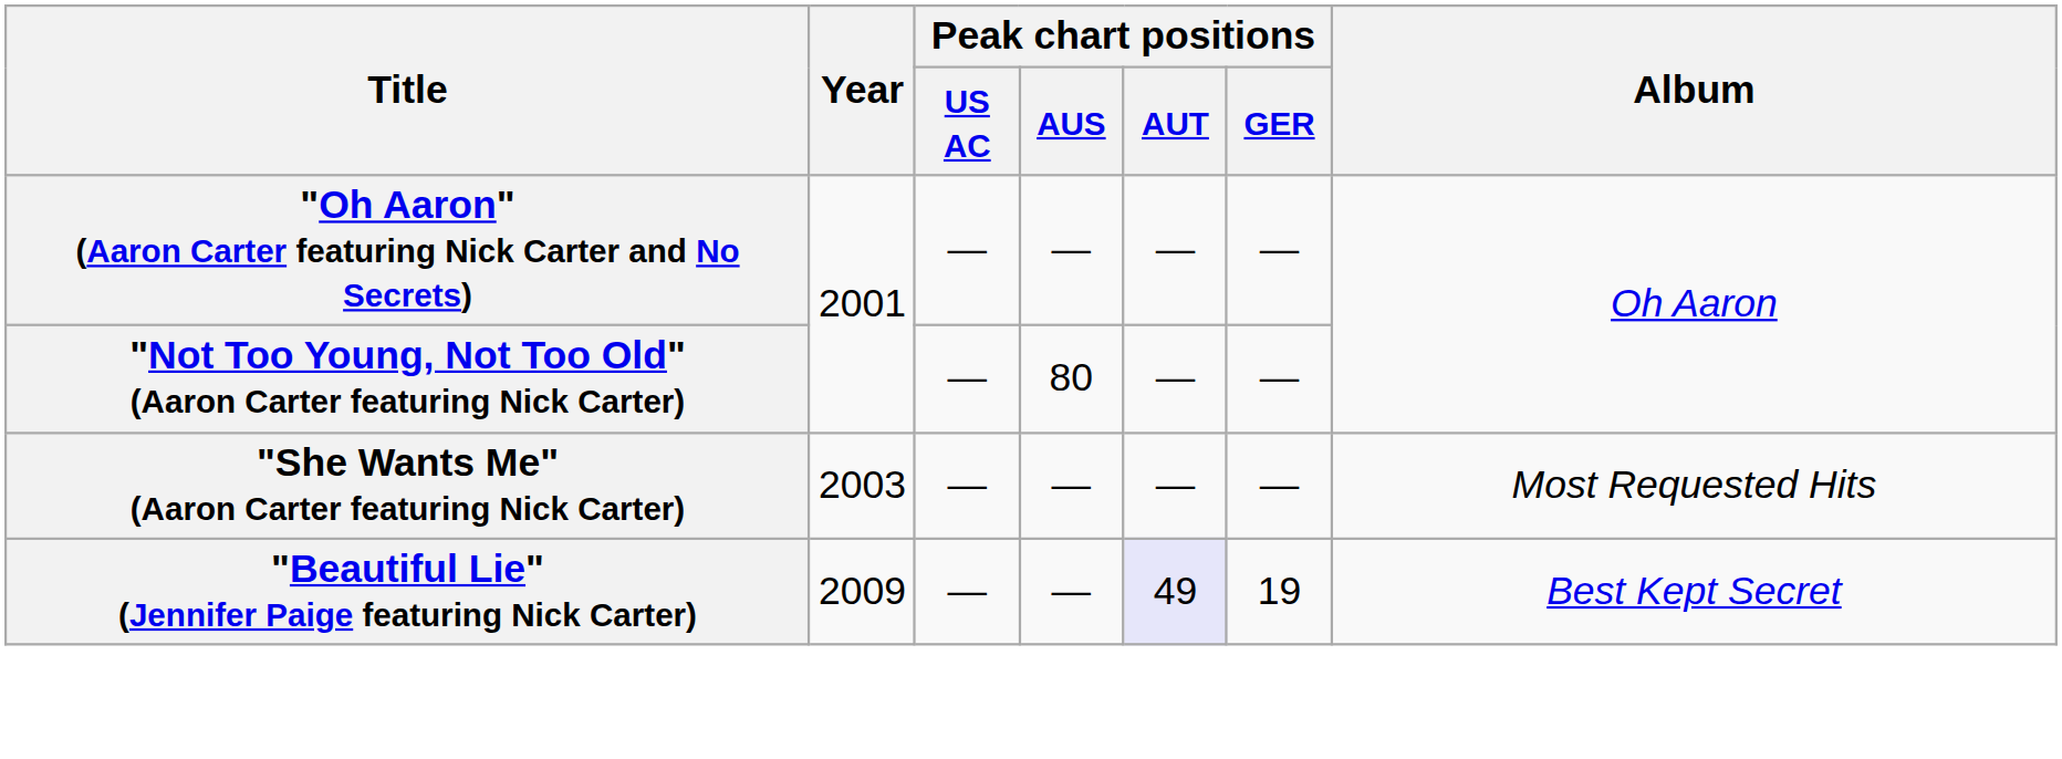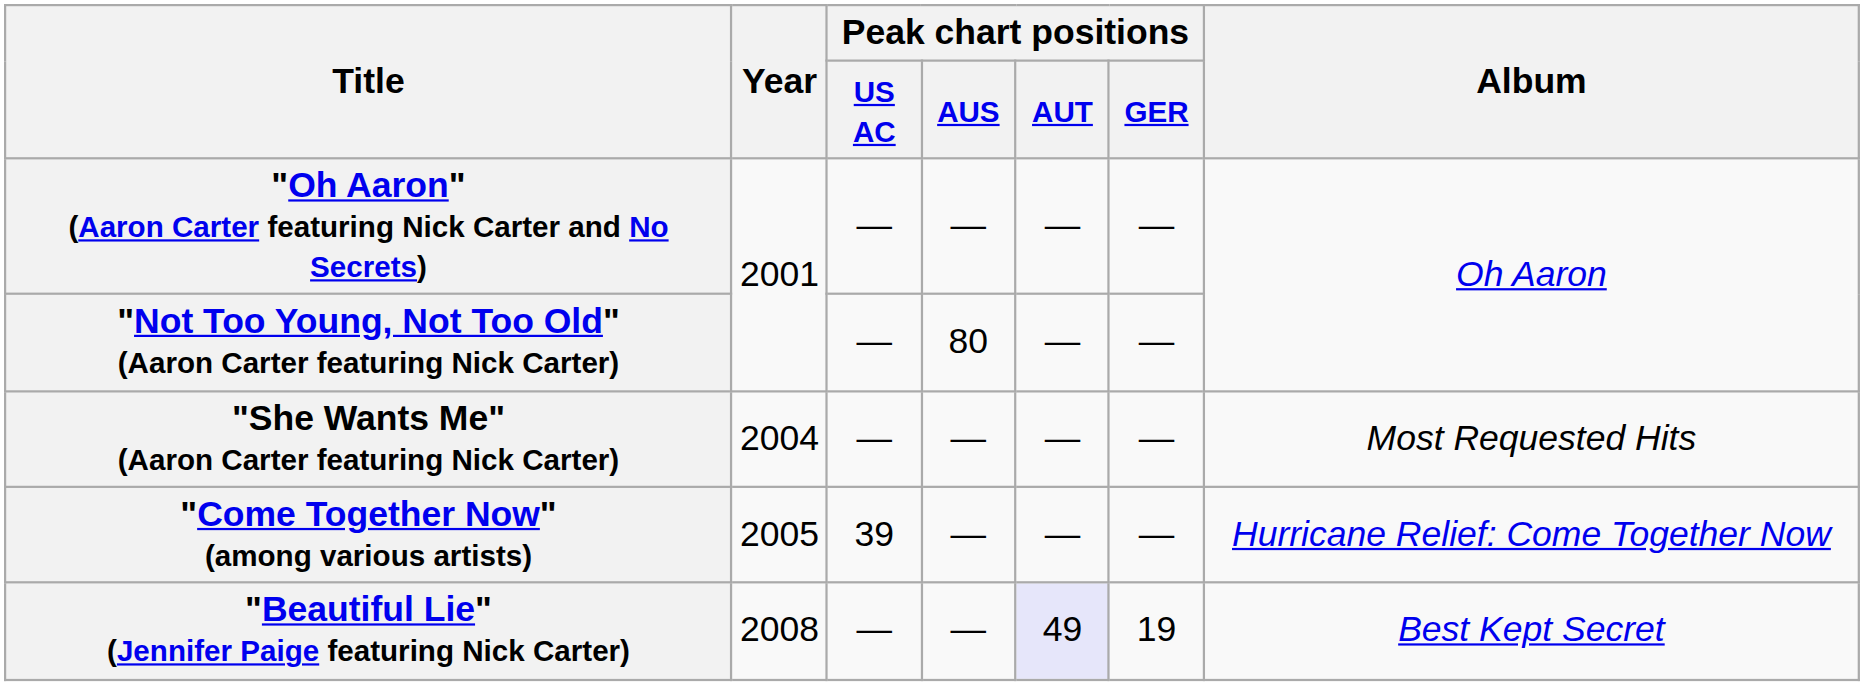 <table class="wikitable plainrowheaders" style="text-align:center;" border="1">
 <tr>
 <th scope="col" rowspan="2" style="width:20em;">Title</th>
 <th scope="col" rowspan="2">Year</th>
 <th scope="col" colspan="4">Peak chart positions</th>
 <th scope="col" rowspan="2" style="width:18em;">Album</th>
 </tr>
 <tr>
 <th width=35><small><a href='#'>US <br>AC</a></small><br></th>
 <th width=35><small><a href='#'>AUS</a></small><br></th>
 <th width=35><small><a href='#'>AUT</a></small><br></th>
 <th width=35><small><a href='#'>GER</a></small><br></th>
 </tr>
 <tr>
 <th scope="row">"<a href='#'>Oh Aaron</a>"<br><small>(<a href='#'>Aaron Carter</a> featuring Nick Carter and <a href='#'>No Secrets</a>)</small></th>
 <td rowspan=2>2001</td>
 <td>—</td>
 <td>—</td>
 <td>—</td>
 <td>—</td>
 <td rowspan=2><em><a href='#'>Oh Aaron</a></em></td>
 </tr>
 <tr>
 <th scope="row">"<a href='#'>Not Too Young, Not Too Old</a>"<br><small>(Aaron Carter featuring Nick Carter)</small></th>
 <td>—</td>
 <td>80</td>
 <td>—</td>
 <td>—</td>
 </tr>
 <tr>
 <th scope="row">"She Wants Me"<br><small>(Aaron Carter featuring Nick Carter)</small></th>
-<td>2003</td>
+<td>2004</td>
 <td>—</td>
 <td>—</td>
 <td>—</td>
 <td>—</td>
 <td><em>Most Requested Hits</em></td>
 </tr>
 <tr>
+<th scope="row">"<a href='#'>Come Together Now</a>"<br><small>(among various artists)</small></th>
+<td>2005</td>
+<td>39</td>
+<td>—</td>
+<td>—</td>
+<td>—</td>
+<td><em><a href='#'>Hurricane Relief: Come Together Now</a></em></td>
+</tr>
+<tr>
 <th scope="row">"<a href='#'>Beautiful Lie</a>"<br><small>(<a href='#'>Jennifer Paige</a> featuring Nick Carter)</small></th>
-<td>2009</td>
+<td>2008</td>
 <td>—</td>
 <td>—</td>
 <td style="background: lavender;">49</td>
 <td>19</td>
 <td><em><a href='#'>Best Kept Secret</a></em></td>
 </tr>
 </table>
